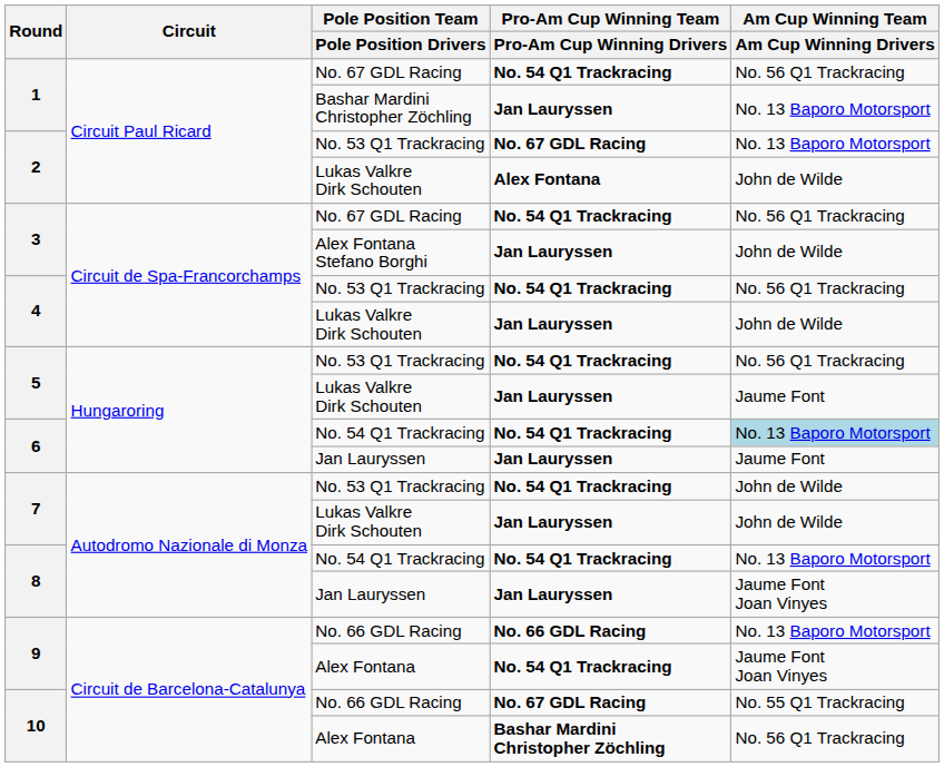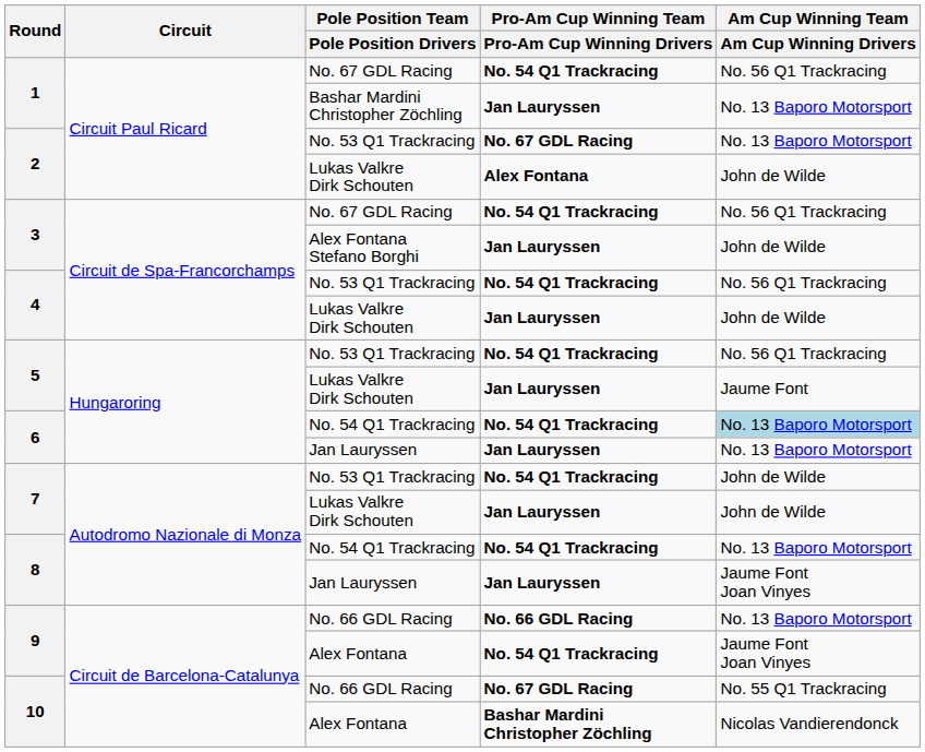 <table class="wikitable" style="font-size:85%;">
 <tr>
 <th rowspan="2">Round</th>
 <th rowspan="2">Circuit</th>
 <th>Pole Position Team</th>
 <th>Pro-Am Cup Winning Team</th>
 <th>Am Cup Winning Team</th>
 </tr>
 <tr>
 <th>Pole Position Drivers</th>
 <th>Pro-Am Cup Winning Drivers</th>
 <th>Am Cup Winning Drivers</th>
 </tr>
 <tr>
 <th rowspan="2">1</th>
 <td rowspan="4"> <a href='#'>Circuit Paul Ricard</a></td>
 <td> No. 67 GDL Racing</td>
 <td><strong> No. 54 Q1 Trackracing</strong></td>
 <td> No. 56 Q1 Trackracing</td>
 </tr>
 <tr>
 <td> Bashar Mardini<br> Christopher Zöchling</td>
 <td><strong> Jan Lauryssen</strong></td>
 <td> No. 13 <a href='#'>Baporo Motorsport</a></td>
 </tr>
 <tr>
 <th rowspan="2">2</th>
 <td> No. 53 Q1 Trackracing</td>
 <td><strong> No. 67 GDL Racing</strong></td>
 <td> No. 13 <a href='#'>Baporo Motorsport</a></td>
 </tr>
 <tr>
 <td> Lukas Valkre<br> Dirk Schouten</td>
 <td><strong> Alex Fontana</strong></td>
 <td> John de Wilde</td>
 </tr>
 <tr>
 <th rowspan="2">3</th>
 <td rowspan="4"> <a href='#'>Circuit de Spa-Francorchamps</a></td>
 <td> No. 67 GDL Racing</td>
 <td><strong> No. 54 Q1 Trackracing</strong></td>
 <td> No. 56 Q1 Trackracing</td>
 </tr>
 <tr>
 <td> Alex Fontana<br> Stefano Borghi</td>
 <td><strong> Jan Lauryssen</strong></td>
 <td> John de Wilde</td>
 </tr>
 <tr>
 <th rowspan="2">4</th>
 <td> No. 53 Q1 Trackracing</td>
 <td><strong> No. 54 Q1 Trackracing</strong></td>
 <td> No. 56 Q1 Trackracing</td>
 </tr>
 <tr>
 <td> Lukas Valkre<br> Dirk Schouten</td>
 <td><strong> Jan Lauryssen</strong></td>
 <td> John de Wilde</td>
 </tr>
 <tr>
 <th rowspan="2">5</th>
 <td rowspan="4"> <a href='#'>Hungaroring</a></td>
 <td> No. 53 Q1 Trackracing</td>
 <td><strong> No. 54 Q1 Trackracing</strong></td>
 <td> No. 56 Q1 Trackracing</td>
 </tr>
 <tr>
 <td> Lukas Valkre<br> Dirk Schouten</td>
 <td><strong> Jan Lauryssen</strong></td>
 <td> Jaume Font</td>
 </tr>
 <tr>
 <th rowspan="2">6</th>
 <td> No. 54 Q1 Trackracing</td>
 <td><strong> No. 54 Q1 Trackracing</strong></td>
 <td style="background: lightblue;"> No. 13 <a href='#'>Baporo Motorsport</a></td>
 </tr>
 <tr>
 <td> Jan Lauryssen</td>
 <td><strong> Jan Lauryssen</strong></td>
-<td> Jaume Font</td>
+<td> No. 13 <a href='#'>Baporo Motorsport</a></td>
 </tr>
 <tr>
 <th rowspan="2">7</th>
 <td rowspan="4"> <a href='#'>Autodromo Nazionale di Monza</a></td>
 <td> No. 53 Q1 Trackracing</td>
 <td><strong> No. 54 Q1 Trackracing</strong></td>
 <td> John de Wilde</td>
 </tr>
 <tr>
 <td> Lukas Valkre<br> Dirk Schouten</td>
 <td><strong> Jan Lauryssen</strong></td>
 <td> John de Wilde</td>
 </tr>
 <tr>
 <th rowspan="2">8</th>
 <td> No. 54 Q1 Trackracing</td>
 <td><strong> No. 54 Q1 Trackracing</strong></td>
 <td> No. 13 <a href='#'>Baporo Motorsport</a></td>
 </tr>
 <tr>
 <td> Jan Lauryssen</td>
 <td><strong> Jan Lauryssen</strong></td>
 <td> Jaume Font<br> Joan Vinyes</td>
 </tr>
 <tr>
 <th rowspan="2">9</th>
 <td rowspan="4"> <a href='#'>Circuit de Barcelona-Catalunya</a></td>
 <td> No. 66 GDL Racing</td>
 <td><strong> No. 66 GDL Racing</strong></td>
 <td> No. 13 <a href='#'>Baporo Motorsport</a></td>
 </tr>
 <tr>
 <td> Alex Fontana</td>
 <td><strong> No. 54 Q1 Trackracing</strong></td>
 <td> Jaume Font<br> Joan Vinyes</td>
 </tr>
 <tr>
 <th rowspan="2">10</th>
 <td> No. 66 GDL Racing</td>
 <td><strong> No. 67 GDL Racing</strong></td>
 <td> No. 55 Q1 Trackracing</td>
 </tr>
 <tr>
 <td> Alex Fontana</td>
 <td><strong> Bashar Mardini<br> Christopher Zöchling</strong></td>
-<td> No. 56 Q1 Trackracing</td>
+<td> Nicolas Vandierendonck</td>
 </tr>
 </table>
